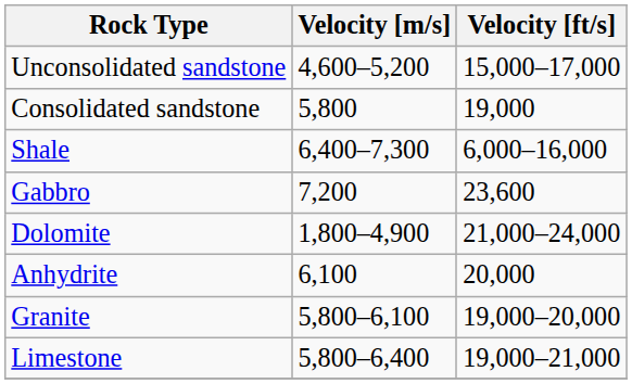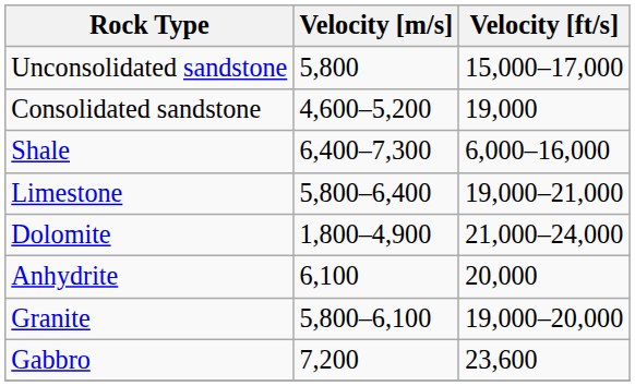 <table class="wikitable sortable collapsible">
 <tr>
 <th scope="col">Rock Type</th>
 <th scope="col">Velocity [m/s]</th>
 <th scope="col">Velocity [ft/s]</th>
 </tr>
 <tr>
 <td>Unconsolidated <a href='#'>sandstone</a></td>
-<td>4,600–5,200</td>
+<td>5,800</td>
 <td>15,000–17,000</td>
 </tr>
 <tr>
 <td>Consolidated sandstone</td>
-<td>5,800</td>
+<td>4,600–5,200</td>
 <td>19,000</td>
 </tr>
 <tr>
 <td><a href='#'>Shale</a></td>
 <td>6,400–7,300</td>
 <td>6,000–16,000</td>
 </tr>
 <tr>
-<td><a href='#'>Gabbro</a></td>
-<td>7,200</td>
-<td>23,600</td>
+<td><a href='#'>Limestone</a></td>
+<td>5,800–6,400</td>
+<td>19,000–21,000</td>
 </tr>
 <tr>
 <td><a href='#'>Dolomite</a></td>
 <td>1,800–4,900</td>
 <td>21,000–24,000</td>
 </tr>
 <tr>
 <td><a href='#'>Anhydrite</a></td>
 <td>6,100</td>
 <td>20,000</td>
 </tr>
 <tr>
 <td><a href='#'>Granite</a></td>
 <td>5,800–6,100</td>
 <td>19,000–20,000</td>
 </tr>
 <tr>
-<td><a href='#'>Limestone</a></td>
-<td>5,800–6,400</td>
-<td>19,000–21,000</td>
+<td><a href='#'>Gabbro</a></td>
+<td>7,200</td>
+<td>23,600</td>
 </tr>
 <tr>
 </tr>
 </table>
